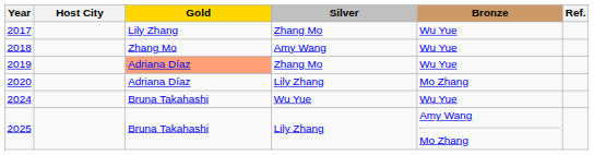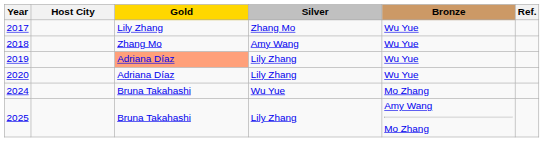 <table class="wikitable">
 <tr>
 <th style="width:2em;">Year</th>
 <th style="width:8em;">Host City</th>
 <th style="background:gold; width:13em;">Gold</th>
 <th style="background:silver; width:13em;">Silver</th>
 <th style="background:#c96; width:13em;">Bronze</th>
 <th style="width:1em;">Ref.</th>
 </tr>
 <tr>
 <td><a href='#'>2017</a></td>
 <td></td>
 <td> <a href='#'>Lily Zhang</a></td>
 <td> <a href='#'>Zhang Mo</a></td>
 <td> <a href='#'>Wu Yue</a></td>
 <td></td>
 </tr>
 <tr>
 <td><a href='#'>2018</a></td>
 <td></td>
 <td> <a href='#'>Zhang Mo</a></td>
 <td> <a href='#'>Amy Wang</a></td>
 <td> <a href='#'>Wu Yue</a></td>
 <td></td>
 </tr>
 <tr>
 <td><a href='#'>2019</a></td>
 <td></td>
 <td style="background: lightsalmon;"> <a href='#'>Adriana Díaz</a></td>
-<td> <a href='#'>Zhang Mo</a></td>
+<td> <a href='#'>Lily Zhang</a></td>
 <td> <a href='#'>Wu Yue</a></td>
 <td></td>
 </tr>
 <tr>
 <td><a href='#'>2020</a></td>
 <td></td>
 <td> <a href='#'>Adriana Díaz</a></td>
 <td> <a href='#'>Lily Zhang</a></td>
-<td> <a href='#'>Mo Zhang</a></td>
+<td> <a href='#'>Wu Yue</a></td>
 <td></td>
 </tr>
 <tr>
 <td><a href='#'>2024</a></td>
 <td></td>
 <td> <a href='#'>Bruna Takahashi</a></td>
 <td> <a href='#'>Wu Yue</a></td>
-<td> <a href='#'>Wu Yue</a></td>
+<td> <a href='#'>Mo Zhang</a></td>
 <td></td>
 </tr>
 <tr>
 <td><a href='#'>2025</a></td>
 <td></td>
 <td> <a href='#'>Bruna Takahashi</a></td>
 <td> <a href='#'>Lily Zhang</a></td>
 <td> <a href='#'>Amy Wang</a><hr> <a href='#'>Mo Zhang</a></td>
 <td></td>
 </tr>
 </table>
